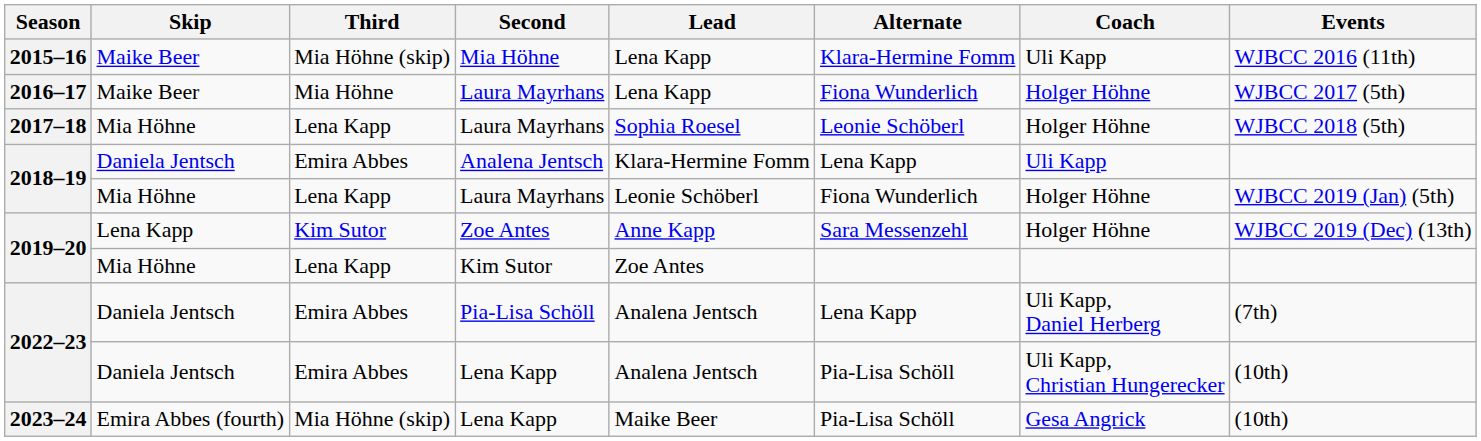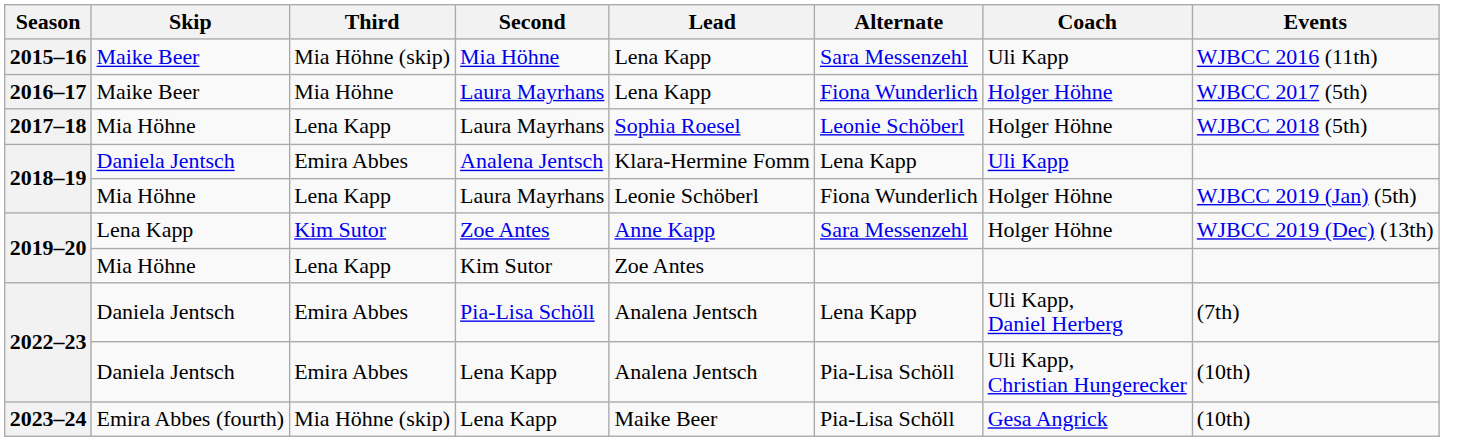 <table class="wikitable">
 <tr>
 <th scope="col">Season</th>
 <th scope="col">Skip</th>
 <th scope="col">Third</th>
 <th scope="col">Second</th>
 <th scope="col">Lead</th>
 <th scope="col">Alternate</th>
 <th scope="col">Coach</th>
 <th scope="col">Events</th>
 </tr>
 <tr>
 <th scope="row">2015–16</th>
 <td><a href='#'>Maike Beer</a></td>
 <td>Mia Höhne (skip)</td>
 <td><a href='#'>Mia Höhne</a></td>
 <td>Lena Kapp</td>
-<td><a href='#'>Klara-Hermine Fomm</a></td>
+<td><a href='#'>Sara Messenzehl</a></td>
 <td>Uli Kapp</td>
 <td><a href='#'>WJBCC 2016</a> (11th)</td>
 </tr>
 <tr>
 <th scope="row">2016–17</th>
 <td>Maike Beer</td>
 <td>Mia Höhne</td>
 <td><a href='#'>Laura Mayrhans</a></td>
 <td>Lena Kapp</td>
 <td><a href='#'>Fiona Wunderlich</a></td>
 <td><a href='#'>Holger Höhne</a></td>
 <td><a href='#'>WJBCC 2017</a> (5th)</td>
 </tr>
 <tr>
 <th scope="row">2017–18</th>
 <td>Mia Höhne</td>
 <td>Lena Kapp</td>
 <td>Laura Mayrhans</td>
 <td><a href='#'>Sophia Roesel</a></td>
 <td><a href='#'>Leonie Schöberl</a></td>
 <td>Holger Höhne</td>
 <td><a href='#'>WJBCC 2018</a> (5th)</td>
 </tr>
 <tr>
 <th scope="row" rowspan="2">2018–19</th>
 <td><a href='#'>Daniela Jentsch</a></td>
 <td>Emira Abbes</td>
 <td><a href='#'>Analena Jentsch</a></td>
 <td>Klara-Hermine Fomm</td>
 <td>Lena Kapp</td>
 <td><a href='#'>Uli Kapp</a></td>
 <td> </td>
 </tr>
 <tr>
 <td>Mia Höhne</td>
 <td>Lena Kapp</td>
 <td>Laura Mayrhans</td>
 <td>Leonie Schöberl</td>
 <td>Fiona Wunderlich</td>
 <td>Holger Höhne</td>
 <td><a href='#'>WJBCC 2019 (Jan)</a> (5th)</td>
 </tr>
 <tr>
 <th scope="row" rowspan="2">2019–20</th>
 <td>Lena Kapp</td>
 <td><a href='#'>Kim Sutor</a></td>
 <td><a href='#'>Zoe Antes</a></td>
 <td><a href='#'>Anne Kapp</a></td>
 <td><a href='#'>Sara Messenzehl</a></td>
 <td>Holger Höhne</td>
 <td><a href='#'>WJBCC 2019 (Dec)</a> (13th)</td>
 </tr>
 <tr>
 <td>Mia Höhne</td>
 <td>Lena Kapp</td>
 <td>Kim Sutor</td>
 <td>Zoe Antes</td>
 <td></td>
 <td></td>
 <td></td>
 </tr>
 <tr>
 <th scope="row" rowspan="2">2022–23</th>
 <td>Daniela Jentsch</td>
 <td>Emira Abbes</td>
 <td><a href='#'>Pia-Lisa Schöll</a></td>
 <td>Analena Jentsch</td>
 <td>Lena Kapp</td>
 <td>Uli Kapp,<br><a href='#'>Daniel Herberg</a></td>
 <td> (7th)</td>
 </tr>
 <tr>
 <td>Daniela Jentsch</td>
 <td>Emira Abbes</td>
 <td>Lena Kapp</td>
 <td>Analena Jentsch</td>
 <td>Pia-Lisa Schöll</td>
 <td>Uli Kapp,<br><a href='#'>Christian Hungerecker</a></td>
 <td> (10th)</td>
 </tr>
 <tr>
 <th scope="row">2023–24</th>
 <td>Emira Abbes (fourth)</td>
 <td>Mia Höhne (skip)</td>
 <td>Lena Kapp</td>
 <td>Maike Beer</td>
 <td>Pia-Lisa Schöll</td>
 <td><a href='#'>Gesa Angrick</a></td>
 <td> (10th)</td>
 </tr>
 </table>
